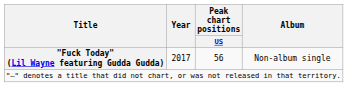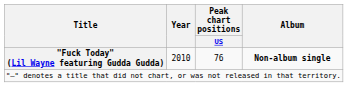 <table class="wikitable plainrowheaders" style="text-align:center;">
 <tr>
 <th scope="col" rowspan="2" style="width:20em;">Title</th>
 <th scope="col" rowspan="2">Year</th>
 <th scope="col" colspan="1">Peak chart positions</th>
 <th scope="col" rowspan="2">Album</th>
 </tr>
 <tr>
 <th style="width:3em;font-size:90%;"><a href='#'>US</a><br></th>
 </tr>
 <tr>
 <th scope="row">"Fuck Today"<br><span>(<a href='#'>Lil Wayne</a> featuring Gudda Gudda)</span></th>
-<td>2017</td>
-<td>56</td>
-<td>Non-album single</td>
+<td>2010</td>
+<td>76</td>
+<td><strong>Non-album single</strong></td>
 </tr>
 <tr>
 <td colspan="14" style="font-size:90%">"—" denotes a title that did not chart, or was not released in that territory.</td>
 </tr>
 </table>
